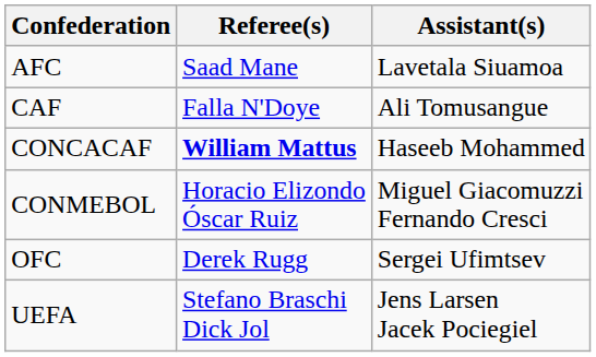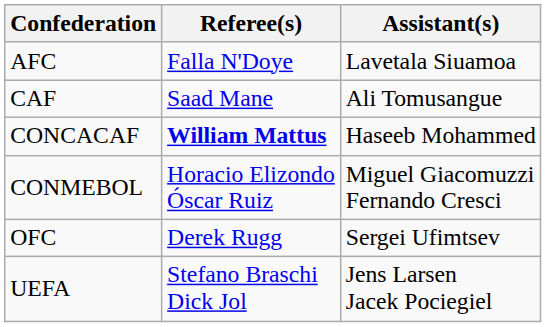 <table class="wikitable">
 <tr>
 <th>Confederation</th>
 <th>Referee(s)</th>
 <th>Assistant(s)</th>
 </tr>
 <tr>
 <td>AFC</td>
-<td> <a href='#'>Saad Mane</a></td>
+<td> <a href='#'>Falla N'Doye</a></td>
 <td> Lavetala Siuamoa</td>
 </tr>
 <tr>
 <td>CAF</td>
-<td> <a href='#'>Falla N'Doye</a></td>
+<td> <a href='#'>Saad Mane</a></td>
 <td> Ali Tomusangue</td>
 </tr>
 <tr>
 <td>CONCACAF</td>
 <td><strong> <a href='#'>William Mattus</a></strong></td>
 <td> Haseeb Mohammed</td>
 </tr>
 <tr>
 <td>CONMEBOL</td>
 <td> <a href='#'>Horacio Elizondo</a><br> <a href='#'>Óscar Ruiz</a></td>
 <td> Miguel Giacomuzzi<br> Fernando Cresci</td>
 </tr>
 <tr>
 <td>OFC</td>
 <td> <a href='#'>Derek Rugg</a></td>
 <td> Sergei Ufimtsev</td>
 </tr>
 <tr>
 <td>UEFA</td>
 <td> <a href='#'>Stefano Braschi</a><br> <a href='#'>Dick Jol</a></td>
 <td> Jens Larsen<br> Jacek Pociegiel</td>
 </tr>
 </table>
